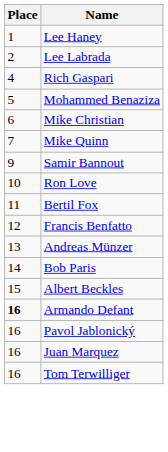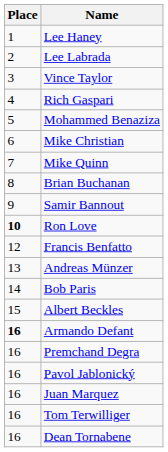 <table class="wikitable">
 <tr>
 <th>Place</th>
 <th>Name</th>
 </tr>
 <tr>
 <td>1</td>
 <td> <a href='#'>Lee Haney</a></td>
 </tr>
 <tr>
 <td>2</td>
 <td> <a href='#'>Lee Labrada</a></td>
+</tr>
+<tr>
+<td>3</td>
+<td> <a href='#'>Vince Taylor</a></td>
 </tr>
 <tr>
 <td>4</td>
 <td> <a href='#'>Rich Gaspari</a></td>
 </tr>
 <tr>
 <td>5</td>
 <td> <a href='#'>Mohammed Benaziza</a></td>
 </tr>
 <tr>
 <td>6</td>
 <td> <a href='#'>Mike Christian</a></td>
 </tr>
 <tr>
 <td>7</td>
 <td> <a href='#'>Mike Quinn</a></td>
 </tr>
 <tr>
+<td>8</td>
+<td> <a href='#'>Brian Buchanan</a></td>
+</tr>
+<tr>
 <td>9</td>
 <td> <a href='#'>Samir Bannout</a></td>
 </tr>
 <tr>
-<td>10</td>
+<td><strong>10</strong></td>
 <td> <a href='#'>Ron Love</a></td>
-</tr>
-<tr>
-<td>11</td>
-<td> <a href='#'>Bertil Fox</a></td>
 </tr>
 <tr>
 <td>12</td>
 <td> <a href='#'>Francis Benfatto</a></td>
 </tr>
 <tr>
 <td>13</td>
 <td> <a href='#'>Andreas Münzer</a></td>
 </tr>
 <tr>
 <td>14</td>
 <td> <a href='#'>Bob Paris</a></td>
 </tr>
 <tr>
 <td>15</td>
 <td> <a href='#'>Albert Beckles</a></td>
 </tr>
 <tr>
 <td><strong>16</strong></td>
 <td> <a href='#'>Armando Defant</a></td>
 </tr>
 <tr>
 <td>16</td>
+<td> <a href='#'>Premchand Degra</a></td>
+</tr>
+<tr>
+<td>16</td>
 <td> <a href='#'>Pavol Jablonický</a></td>
 </tr>
 <tr>
 <td>16</td>
 <td> <a href='#'>Juan Marquez</a></td>
 </tr>
 <tr>
 <td>16</td>
 <td> <a href='#'>Tom Terwilliger</a></td>
 </tr>
+<tr>
+<td>16</td>
+<td> <a href='#'>Dean Tornabene</a></td>
+</tr>
 </table>
